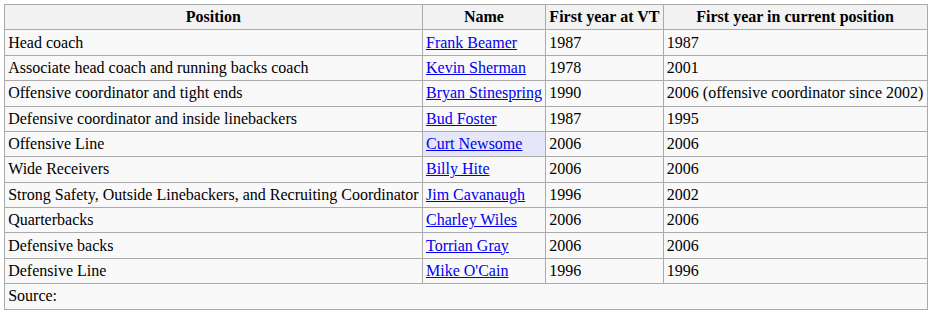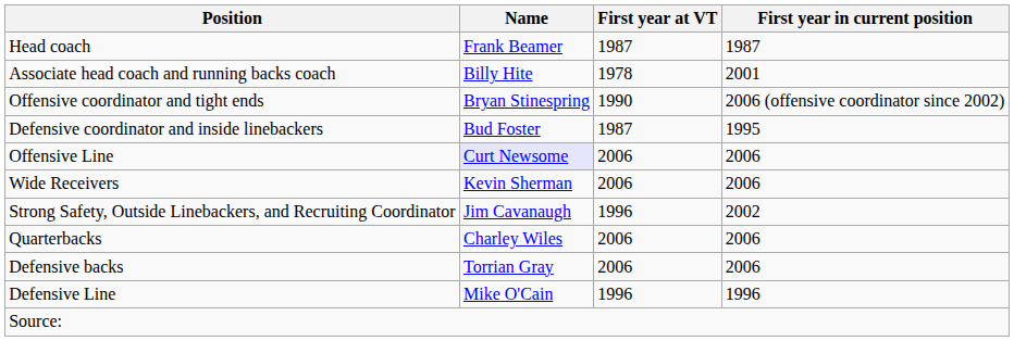 <table class="wikitable">
 <tr>
 <th><strong>Position</strong></th>
 <th><strong>Name</strong></th>
 <th><strong>First year at VT</strong></th>
 <th><strong>First year in current position</strong></th>
 </tr>
 <tr>
 <td>Head coach</td>
 <td><a href='#'>Frank Beamer</a></td>
 <td>1987</td>
 <td>1987</td>
 </tr>
 <tr>
 <td>Associate head coach and running backs coach</td>
-<td><a href='#'>Kevin Sherman</a></td>
+<td><a href='#'>Billy Hite</a></td>
 <td>1978</td>
 <td>2001</td>
 </tr>
 <tr>
 <td>Offensive coordinator and tight ends</td>
 <td><a href='#'>Bryan Stinespring</a></td>
 <td>1990</td>
 <td>2006 (offensive coordinator since 2002)</td>
 </tr>
 <tr>
 <td>Defensive coordinator and inside linebackers</td>
 <td><a href='#'>Bud Foster</a></td>
 <td>1987</td>
 <td>1995</td>
 </tr>
 <tr>
 <td>Offensive Line</td>
 <td style="background: lavender;"><a href='#'>Curt Newsome</a></td>
 <td>2006</td>
 <td>2006</td>
 </tr>
 <tr>
 <td>Wide Receivers</td>
-<td><a href='#'>Billy Hite</a></td>
+<td><a href='#'>Kevin Sherman</a></td>
 <td>2006</td>
 <td>2006</td>
 </tr>
 <tr>
 <td>Strong Safety, Outside Linebackers, and Recruiting Coordinator</td>
 <td><a href='#'>Jim Cavanaugh</a></td>
 <td>1996</td>
 <td>2002</td>
 </tr>
 <tr>
 <td>Quarterbacks</td>
 <td><a href='#'>Charley Wiles</a></td>
 <td>2006</td>
 <td>2006</td>
 </tr>
 <tr>
 <td>Defensive backs</td>
 <td><a href='#'>Torrian Gray</a></td>
 <td>2006</td>
 <td>2006</td>
 </tr>
 <tr>
 <td>Defensive Line</td>
 <td><a href='#'>Mike O'Cain</a></td>
 <td>1996</td>
 <td>1996</td>
 </tr>
 <tr>
 <td colspan=4>Source:  </td>
 </tr>
 <tr>
 </tr>
 </table>
